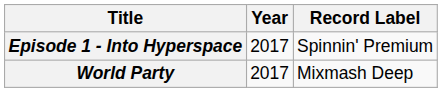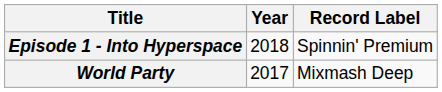 <table class="wikitable plainrowheaders">
 <tr>
 <th>Title</th>
 <th>Year</th>
 <th>Record Label</th>
 </tr>
 <tr>
 <th scope="row"><em>Episode 1 - Into Hyperspace</em></th>
-<td>2017</td>
+<td>2018</td>
 <td>Spinnin' Premium</td>
 </tr>
 <tr>
 <th scope="row"><em>World Party</em></th>
 <td>2017</td>
 <td>Mixmash Deep</td>
 </tr>
 </table>
